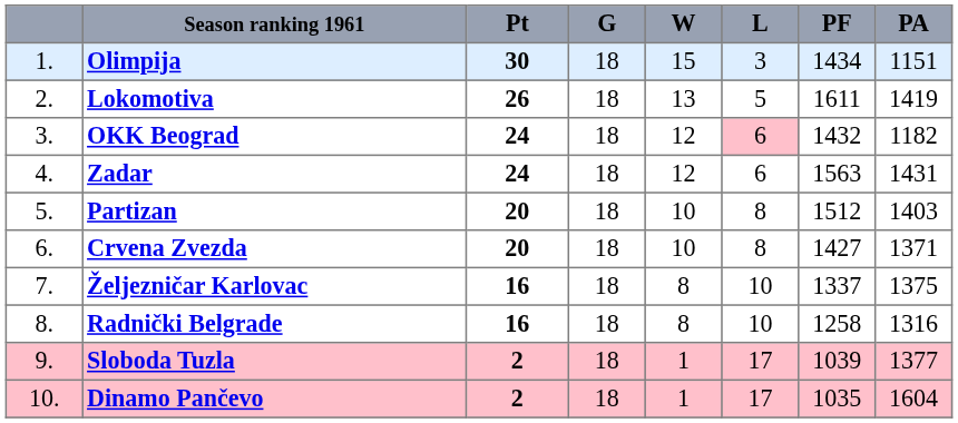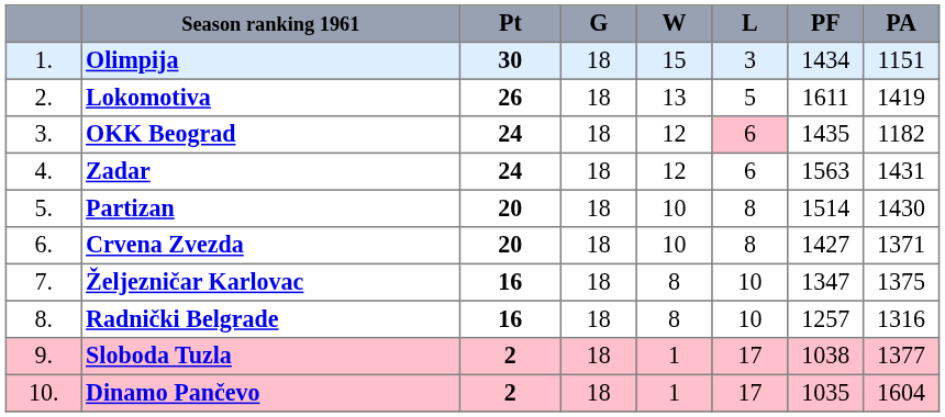 <table align=center style="font-size: 90%; border-collapse:collapse" border=1 cellspacing=0 cellpadding=2>
 <tr align=center bgcolor=#98A1B2>
 <th width=40></th>
 <th width=220><span><small>Season ranking 1961</small></span></th>
 <th width=55><span>Pt</span></th>
 <th width=40><span>G</span></th>
 <th width=40><span>W</span></th>
 <th width=40><span>L</span></th>
 <th width=40><span>PF</span></th>
 <th width=40><span>PA</span></th>
 </tr>
 <tr align=center style="background:#DDEEFF">
 <td>1.</td>
 <td style="text-align:left;"><strong><a href='#'>Olimpija</a></strong></td>
 <td><strong>30</strong></td>
 <td>18</td>
 <td>15</td>
 <td>3</td>
 <td>1434</td>
 <td>1151</td>
 </tr>
 <tr align=center>
 <td>2.</td>
 <td style="text-align:left;"><strong><a href='#'>Lokomotiva</a></strong></td>
 <td><strong>26</strong></td>
 <td>18</td>
 <td>13</td>
 <td>5</td>
 <td>1611</td>
 <td>1419</td>
 </tr>
 <tr align=center>
 <td>3.</td>
 <td style="text-align:left;"><strong><a href='#'>OKK Beograd</a></strong></td>
 <td><strong>24</strong></td>
 <td>18</td>
 <td>12</td>
 <td style="background: pink;">6</td>
-<td>1432</td>
+<td>1435</td>
 <td>1182</td>
 </tr>
 <tr align=center>
 <td>4.</td>
 <td style="text-align:left;"><strong><a href='#'>Zadar</a></strong></td>
 <td><strong>24</strong></td>
 <td>18</td>
 <td>12</td>
 <td>6</td>
 <td>1563</td>
 <td>1431</td>
 </tr>
 <tr align=center>
 <td>5.</td>
 <td style="text-align:left;"><strong><a href='#'>Partizan</a></strong></td>
 <td><strong>20</strong></td>
 <td>18</td>
 <td>10</td>
 <td>8</td>
-<td>1512</td>
-<td>1403</td>
+<td>1514</td>
+<td>1430</td>
 </tr>
 <tr align=center>
 <td>6.</td>
 <td style="text-align:left;"><strong><a href='#'>Crvena Zvezda</a></strong></td>
 <td><strong>20</strong></td>
 <td>18</td>
 <td>10</td>
 <td>8</td>
 <td>1427</td>
 <td>1371</td>
 </tr>
 <tr align=center>
 <td>7.</td>
 <td style="text-align:left;"><strong><a href='#'>Željezničar Karlovac</a></strong></td>
 <td><strong>16</strong></td>
 <td>18</td>
 <td>8</td>
 <td>10</td>
-<td>1337</td>
+<td>1347</td>
 <td>1375</td>
 </tr>
 <tr align=center>
 <td>8.</td>
 <td style="text-align:left;"><strong><a href='#'>Radnički Belgrade</a></strong></td>
 <td><strong>16</strong></td>
 <td>18</td>
 <td>8</td>
 <td>10</td>
-<td>1258</td>
+<td>1257</td>
 <td>1316</td>
 </tr>
 <tr align=center style="background:#FFC0CB">
 <td>9.</td>
 <td style="text-align:left;"><strong><a href='#'>Sloboda Tuzla</a></strong></td>
 <td><strong>2</strong></td>
 <td>18</td>
 <td>1</td>
 <td>17</td>
-<td>1039</td>
+<td>1038</td>
 <td>1377</td>
 </tr>
 <tr align=center style="background:#FFC0CB">
 <td>10.</td>
 <td style="text-align:left;"><strong><a href='#'>Dinamo Pančevo</a></strong></td>
 <td><strong>2</strong></td>
 <td>18</td>
 <td>1</td>
 <td>17</td>
 <td>1035</td>
 <td>1604</td>
 </tr>
 </table>
